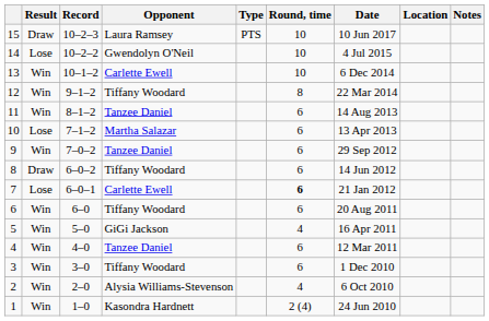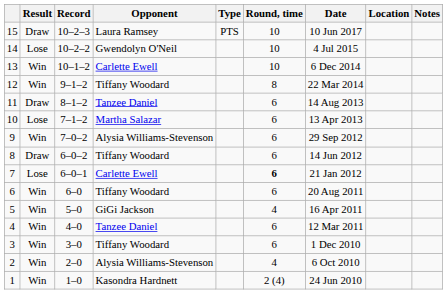 <table class="wikitable" style="text-align:center; font-size:95%">
 <tr>
 <th></th>
 <th>Result</th>
 <th>Record</th>
 <th>Opponent</th>
 <th>Type</th>
 <th>Round, time</th>
 <th>Date</th>
 <th>Location</th>
 <th>Notes</th>
 </tr>
 <tr>
 <td>15</td>
 <td>Draw</td>
 <td>10–2–3</td>
 <td style="text-align:left;"> Laura Ramsey</td>
 <td>PTS</td>
 <td>10</td>
 <td>10 Jun 2017</td>
 <td style="text-align:left;"> </td>
 <td style="text-align:left;"></td>
 </tr>
 <tr>
 <td>14</td>
 <td>Lose</td>
 <td>10–2–2</td>
 <td style="text-align:left;"> Gwendolyn O'Neil</td>
 <td></td>
 <td>10</td>
 <td>4 Jul 2015</td>
 <td style="text-align:left;"> </td>
 <td style="text-align:left;"></td>
 </tr>
 <tr>
 <td>13</td>
 <td>Win</td>
 <td>10–1–2</td>
 <td style="text-align:left;"> <a href='#'>Carlette Ewell</a></td>
 <td></td>
 <td>10</td>
 <td>6 Dec 2014</td>
 <td style="text-align:left;"> </td>
 <td style="text-align:left;"></td>
 </tr>
 <tr>
 <td>12</td>
 <td>Win</td>
 <td>9–1–2</td>
 <td style="text-align:left;"> Tiffany Woodard</td>
 <td></td>
 <td>8</td>
 <td>22 Mar 2014</td>
 <td style="text-align:left;"> </td>
 <td style="text-align:left;"></td>
 </tr>
 <tr>
 <td>11</td>
-<td>Win</td>
+<td>Draw</td>
 <td>8–1–2</td>
 <td style="text-align:left;"> <a href='#'>Tanzee Daniel</a></td>
 <td></td>
 <td>6</td>
 <td>14 Aug 2013</td>
 <td style="text-align:left;"> </td>
 <td style="text-align:left;"></td>
 </tr>
 <tr>
 <td>10</td>
 <td>Lose</td>
 <td>7–1–2</td>
 <td style="text-align:left;"> <a href='#'>Martha Salazar</a></td>
 <td></td>
 <td>6</td>
 <td>13 Apr 2013</td>
 <td style="text-align:left;"> </td>
 <td></td>
 </tr>
 <tr>
 <td>9</td>
 <td>Win</td>
 <td>7–0–2</td>
-<td style="text-align:left;"> <a href='#'>Tanzee Daniel</a></td>
+<td style="text-align:left;"> Alysia Williams-Stevenson</td>
 <td></td>
 <td>6</td>
 <td>29 Sep 2012</td>
 <td style="text-align:left;"> </td>
 <td></td>
 </tr>
 <tr>
 <td>8</td>
 <td>Draw</td>
 <td>6–0–2</td>
 <td style="text-align:left;"> Tiffany Woodard</td>
 <td></td>
 <td>6</td>
 <td>14 Jun 2012</td>
 <td style="text-align:left;"> </td>
 <td style="text-align:left;"></td>
 </tr>
 <tr>
 <td>7</td>
 <td>Lose</td>
 <td>6–0–1</td>
 <td style="text-align:left;"> <a href='#'>Carlette Ewell</a></td>
 <td></td>
 <td><strong>6</strong></td>
 <td>21 Jan 2012</td>
 <td style="text-align:left;"> </td>
 <td></td>
 </tr>
 <tr>
 <td>6</td>
 <td>Win</td>
 <td>6–0</td>
 <td style="text-align:left;"> Tiffany Woodard</td>
 <td></td>
 <td>6</td>
 <td>20 Aug 2011</td>
 <td style="text-align:left;"> </td>
 <td></td>
 </tr>
 <tr>
 <td>5</td>
 <td>Win</td>
 <td>5–0</td>
 <td style="text-align:left;"> GiGi Jackson</td>
 <td></td>
 <td>4</td>
 <td>16 Apr 2011</td>
 <td style="text-align:left;"> </td>
 <td></td>
 </tr>
 <tr>
 <td>4</td>
 <td>Win</td>
 <td>4–0</td>
 <td style="text-align:left;"> <a href='#'>Tanzee Daniel</a></td>
 <td></td>
 <td>6</td>
 <td>12 Mar 2011</td>
 <td style="text-align:left;"> </td>
 <td style="text-align:left;"></td>
 </tr>
 <tr>
 <td>3</td>
 <td>Win</td>
 <td>3–0</td>
 <td style="text-align:left;"> Tiffany Woodard</td>
 <td></td>
 <td>6</td>
 <td>1 Dec 2010</td>
 <td style="text-align:left;"> </td>
 <td style="text-align:left;"></td>
 </tr>
 <tr>
 <td>2</td>
 <td>Win</td>
 <td>2–0</td>
 <td style="text-align:left;"> Alysia Williams-Stevenson</td>
 <td></td>
 <td>4</td>
 <td>6 Oct 2010</td>
 <td style="text-align:left;"> </td>
 <td style="text-align:left;"></td>
 </tr>
 <tr>
 <td>1</td>
 <td>Win</td>
 <td>1–0</td>
 <td style="text-align:left;"> Kasondra Hardnett</td>
 <td></td>
 <td>2 (4)<br></td>
 <td>24 Jun 2010</td>
 <td style="text-align:left;"> </td>
 <td style="text-align:left;"></td>
 </tr>
 </table>
